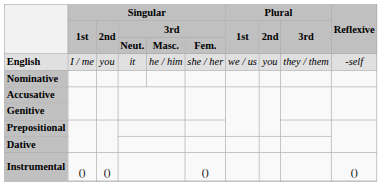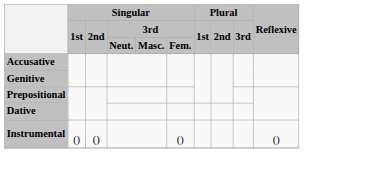 <table class="wikitable">
 <tr>
 <th rowspan="3"></th>
 <th style="background:#C0C0C0" colspan="5">Singular</th>
 <th style="background:#C0C0C0" colspan="3">Plural</th>
 <th rowspan="3" style="background:#C0C0C0">Reflexive</th>
 </tr>
 <tr>
 <th style="background:#C0C0C0" rowspan="2">1st</th>
 <th style="background:#C0C0C0" rowspan="2">2nd</th>
 <th style="background:#C0C0C0" colspan="3">3rd</th>
 <th style="background:#C0C0C0" rowspan="2">1st</th>
 <th style="background:#C0C0C0" rowspan="2">2nd</th>
 <th style="background:#C0C0C0" rowspan="2">3rd</th>
 </tr>
 <tr>
 <th style="background:#C0C0C0">Neut.</th>
 <th style="background:#C0C0C0">Masc.</th>
 <th style="background:#C0C0C0">Fem.</th>
-</tr>
-<tr style="background:#E0E0E0">
-<td><strong>English</strong></td>
-<td style="text-align:center"><em>I / me</em></td>
-<td style="text-align:center"><em>you</em></td>
-<td style="text-align:center"><em>it</em></td>
-<td style="text-align:center"><em>he / him</em></td>
-<td style="text-align:center"><em>she / her</em></td>
-<td style="text-align:center"><em>we / us</em></td>
-<td style="text-align:center"><em>you</em></td>
-<td style="text-align:center"><em>they / them</em></td>
-<td style="text-align:center"><em>-self</em></td>
-</tr>
-<tr>
-<td style="background:#C0C0C0"><strong>Nominative</strong></td>
-<td style="text-align:center"></td>
-<td style="text-align:center"></td>
-<td style="text-align:center"></td>
-<td style="text-align:center"></td>
-<td style="text-align:center"></td>
-<td style="text-align:center"></td>
-<td style="text-align:center"></td>
-<td style="text-align:center"></td>
-<td style="text-align:center"></td>
 </tr>
 <tr>
 <td style="background:#C0C0C0"><strong>Accusative</strong></td>
 <td rowspan="2" style="text-align:center"></td>
 <td rowspan="2" style="text-align:center"></td>
 <td rowspan="2" colspan="2" style="text-align:center"></td>
 <td rowspan="2" style="text-align:center"></td>
 <td rowspan="3" style="text-align:center"></td>
 <td rowspan="3" style="text-align:center"></td>
 <td rowspan="2" style="text-align:center"></td>
 <td rowspan="2" style="text-align:center"></td>
 </tr>
 <tr>
 <td style="background:#C0C0C0"><strong>Genitive</strong></td>
 </tr>
 <tr>
 <td style="background:#C0C0C0"><strong>Prepositional</strong></td>
 <td style="text-align:center" rowspan="2"></td>
 <td style="text-align:center" rowspan="2"></td>
 <td colspan="2" style="text-align:center"></td>
 <td style="text-align:center"></td>
 <td style="text-align:center"></td>
 <td style="text-align:center" rowspan="2"></td>
 </tr>
 <tr>
 <td style="background:#C0C0C0"><strong>Dative</strong></td>
 <td style="text-align:center" colspan="2" style="text-align:center"></td>
 <td style="text-align:center"></td>
 <td style="text-align:center"></td>
 <td style="text-align:center"></td>
 <td style="text-align:center"></td>
 </tr>
 <tr>
 <td style="background:#C0C0C0"><strong>Instrumental</strong></td>
 <td style="text-align:center"><br>()</td>
 <td style="text-align:center"><br>()</td>
 <td colspan="2" style="text-align:center"></td>
 <td style="text-align:center"><br>()</td>
 <td style="text-align:center"></td>
 <td style="text-align:center"></td>
 <td style="text-align:center"></td>
 <td style="text-align:center"><br>()</td>
 </tr>
 <tr>
 </tr>
 </table>
